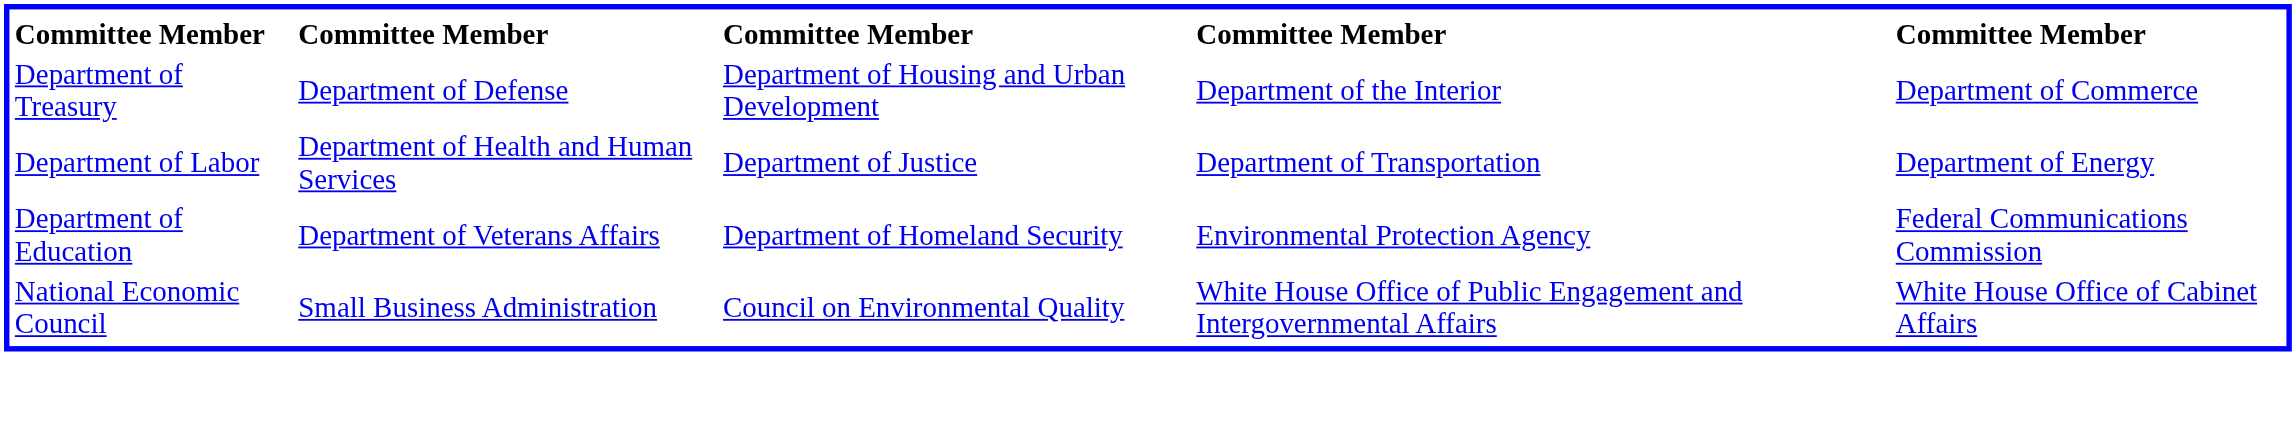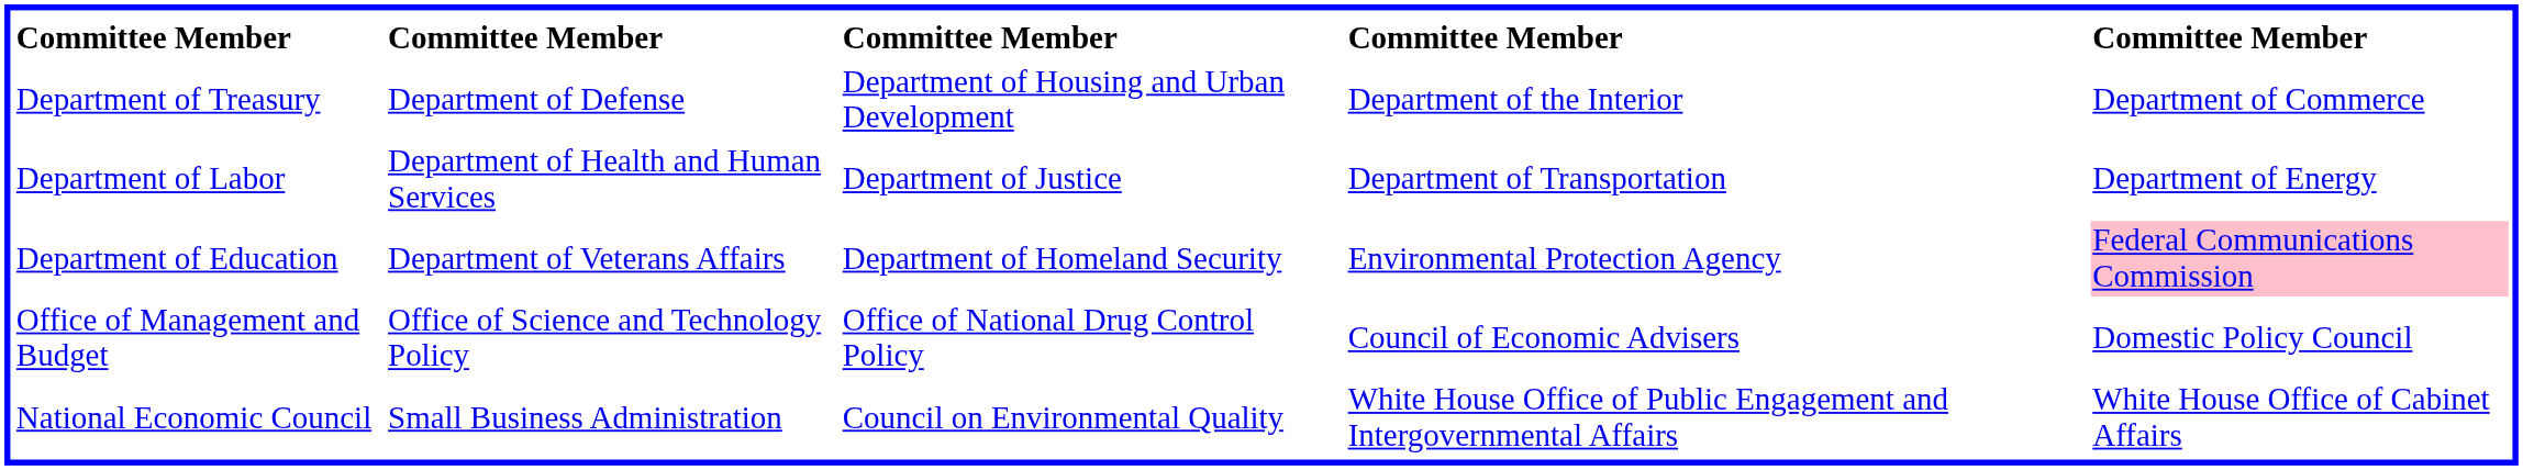 <table style="border: 3px solid blue;">
 <tr>
 </tr>
 <tr>
 <td><strong>Committee Member</strong></td>
 <td><strong>Committee Member</strong></td>
 <td><strong>Committee Member</strong></td>
 <td><strong>Committee Member</strong></td>
 <td><strong>Committee Member</strong></td>
 </tr>
 <tr>
 <td><a href='#'>Department of Treasury</a></td>
 <td><a href='#'>Department of Defense</a></td>
 <td><a href='#'>Department of Housing and Urban Development</a></td>
 <td><a href='#'>Department of the Interior</a></td>
 <td><a href='#'>Department of Commerce</a></td>
 </tr>
 <tr>
 <td><a href='#'>Department of Labor</a></td>
 <td><a href='#'>Department of Health and Human Services</a></td>
 <td><a href='#'>Department of Justice</a></td>
 <td><a href='#'>Department of Transportation</a></td>
 <td><a href='#'>Department of Energy</a></td>
 </tr>
 <tr>
 <td><a href='#'>Department of Education</a></td>
 <td><a href='#'>Department of Veterans Affairs</a></td>
 <td><a href='#'>Department of Homeland Security</a></td>
 <td><a href='#'>Environmental Protection Agency</a></td>
-<td><a href='#'>Federal Communications Commission</a></td>
+<td style="background: pink;"><a href='#'>Federal Communications Commission</a></td>
+</tr>
+<tr>
+<td><a href='#'>Office of Management and Budget</a></td>
+<td><a href='#'>Office of Science and Technology Policy</a></td>
+<td><a href='#'>Office of National Drug Control Policy</a></td>
+<td><a href='#'>Council of Economic Advisers</a></td>
+<td><a href='#'>Domestic Policy Council</a></td>
 </tr>
 <tr>
 <td><a href='#'>National Economic Council</a></td>
 <td><a href='#'>Small Business Administration</a></td>
 <td><a href='#'>Council on Environmental Quality</a></td>
 <td><a href='#'>White House Office of Public Engagement and Intergovernmental Affairs</a></td>
 <td><a href='#'>White House Office of Cabinet Affairs</a></td>
 </tr>
 </table>
